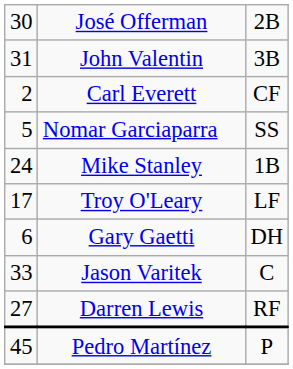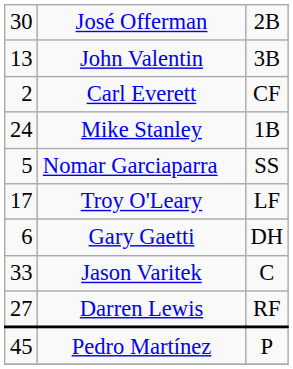 <table class="wikitable plainrowheaders" style="text-align:center;">
 <tr>
 <td>30</td>
 <td><a href='#'>José Offerman</a></td>
 <td>2B</td>
 </tr>
 <tr>
-<td>31</td>
+<td>13</td>
 <td><a href='#'>John Valentin</a></td>
 <td>3B</td>
 </tr>
 <tr>
 <td>  2</td>
 <td><a href='#'>Carl Everett</a></td>
 <td>CF</td>
 </tr>
 <tr>
+<td>24</td>
+<td><a href='#'>Mike Stanley</a></td>
+<td>1B</td>
+</tr>
+<tr>
 <td>  5</td>
 <td><a href='#'>Nomar Garciaparra</a>    </td>
 <td>SS</td>
-</tr>
-<tr>
-<td>24</td>
-<td><a href='#'>Mike Stanley</a></td>
-<td>1B</td>
 </tr>
 <tr>
 <td>17</td>
 <td><a href='#'>Troy O'Leary</a></td>
 <td>LF</td>
 </tr>
 <tr>
 <td>  6</td>
 <td><a href='#'>Gary Gaetti</a></td>
 <td>DH</td>
 </tr>
 <tr>
 <td>33</td>
 <td><a href='#'>Jason Varitek</a></td>
 <td>C</td>
 </tr>
 <tr style="border-bottom:2px solid black">
 <td>27</td>
 <td><a href='#'>Darren Lewis</a></td>
 <td>RF</td>
 </tr>
 <tr>
 <td>45</td>
 <td><a href='#'>Pedro Martínez</a></td>
 <td>P</td>
 </tr>
 <tr>
 </tr>
 </table>
